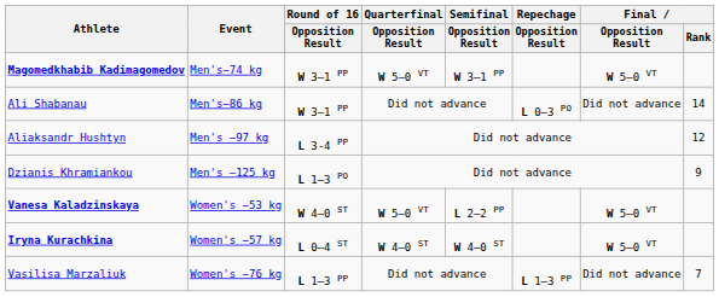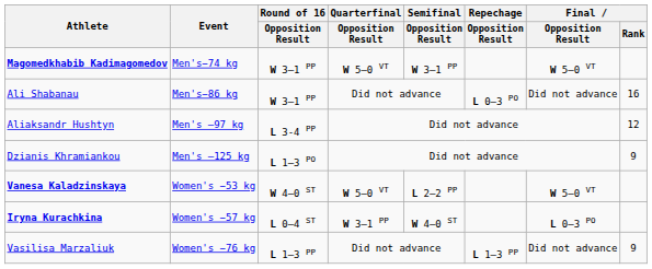 <table class="wikitable" style="font-size:90%">
 <tr>
 <th rowspan=2>Athlete</th>
 <th rowspan=2>Event</th>
 <th>Round of 16</th>
 <th>Quarterfinal</th>
 <th>Semifinal</th>
 <th>Repechage</th>
 <th colspan=2>Final / </th>
 </tr>
 <tr style="font-size: 95%">
 <th>Opposition<br>Result</th>
 <th>Opposition<br>Result</th>
 <th>Opposition<br>Result</th>
 <th>Opposition<br>Result</th>
 <th>Opposition<br>Result</th>
 <th>Rank</th>
 </tr>
 <tr align=center>
 <td align=left><strong><a href='#'>Magomedkhabib Kadimagomedov</a></strong></td>
 <td align=left><a href='#'>Men's−74 kg</a></td>
 <td><br><strong>W</strong> 3–1 <sup>PP</sup></td>
 <td><br><strong>W</strong> 5–0 <sup>VT</sup></td>
 <td><br><strong>W</strong> 3–1 <sup>PP</sup></td>
 <td></td>
 <td><br><strong>W</strong> 5–0 <sup>VT</sup></td>
 <td></td>
 </tr>
 <tr align=center>
 <td align=left><a href='#'>Ali Shabanau</a></td>
 <td align=left><a href='#'>Men's−86 kg</a></td>
 <td><br><strong>W</strong> 3–1 <sup>PP</sup></td>
 <td colspan=2>Did not advance</td>
 <td><br><strong>L</strong> 0–3 <sup>PO</sup></td>
 <td>Did not advance</td>
-<td>14</td>
+<td>16</td>
 </tr>
 <tr align=center>
 <td align=left><a href='#'>Aliaksandr Hushtyn</a></td>
 <td align=left><a href='#'>Men's –97 kg</a></td>
 <td><br><strong>L</strong> 3-4 <sup>PP</sup></td>
 <td colspan=4>Did not advance</td>
 <td>12</td>
 </tr>
 <tr align=center>
 <td align=left><a href='#'>Dzianis Khramiankou</a></td>
 <td align=left><a href='#'>Men's –125 kg</a></td>
 <td><br><strong>L</strong> 1–3 <sup>PO</sup></td>
 <td colspan=4>Did not advance</td>
 <td>9</td>
 </tr>
 <tr align=center>
 <td align=left><strong><a href='#'>Vanesa Kaladzinskaya</a></strong></td>
 <td align=left><a href='#'>Women's −53 kg</a></td>
 <td><br><strong>W</strong> 4–0 <sup>ST</sup></td>
 <td><br><strong>W</strong> 5–0 <sup>VT</sup></td>
 <td><br><strong>L</strong> 2–2 <sup>PP</sup></td>
 <td></td>
 <td><br><strong>W</strong> 5–0 <sup>VT</sup></td>
 <td></td>
 </tr>
 <tr align=center>
 <td align=left><strong><a href='#'>Iryna Kurachkina</a></strong></td>
 <td align=left><a href='#'>Women's −57 kg</a></td>
 <td><br><strong>L</strong> 0–4 <sup>ST</sup></td>
-<td><br><strong>W</strong> 4–0 <sup>ST</sup></td>
+<td><br><strong>W</strong> 3–1 <sup>PP</sup></td>
 <td><br><strong>W</strong> 4–0 <sup>ST</sup></td>
 <td></td>
-<td><br><strong>W</strong> 5–0 <sup>VT</sup></td>
+<td><br><strong>L</strong> 0–3 <sup>PO</sup></td>
 <td></td>
 </tr>
 <tr align=center>
 <td align=left><a href='#'>Vasilisa Marzaliuk</a></td>
 <td align=left><a href='#'>Women's −76 kg</a></td>
 <td><br><strong>L</strong> 1–3 <sup>PP</sup></td>
 <td colspan=2>Did not advance</td>
 <td><br><strong>L</strong> 1–3 <sup>PP</sup></td>
 <td>Did not advance</td>
-<td>7</td>
+<td>9</td>
 </tr>
 </table>
